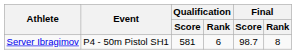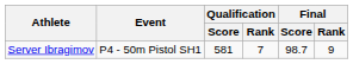 <table class="wikitable" style="text-align:center; font-size:90%">
 <tr>
 <th rowspan="2">Athlete</th>
 <th rowspan="2">Event</th>
 <th colspan="2">Qualification</th>
 <th colspan="2">Final</th>
 </tr>
 <tr>
 <th>Score</th>
 <th>Rank</th>
 <th>Score</th>
 <th>Rank</th>
 </tr>
 <tr>
 <td><a href='#'>Server Ibragimov</a></td>
 <td>P4 - 50m Pistol SH1</td>
 <td>581</td>
-<td>6</td>
+<td>7</td>
 <td>98.7</td>
-<td>8</td>
+<td>9</td>
 </tr>
 </table>
